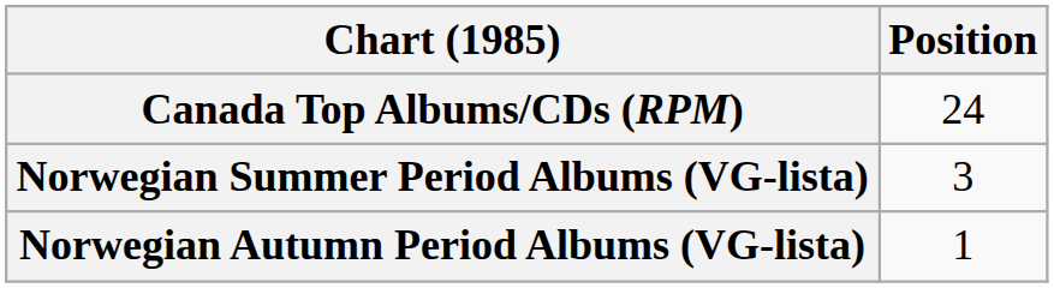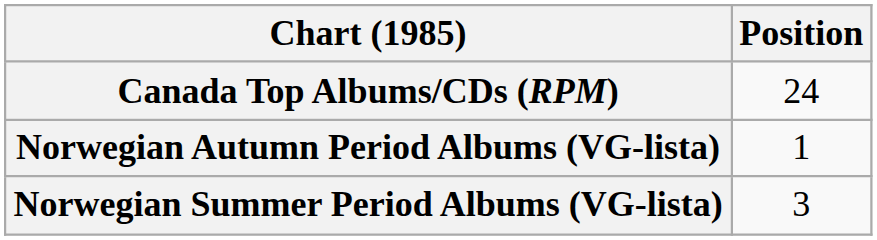 <table class="wikitable sortable plainrowheaders" style="text-align:center">
 <tr>
 <th scope="col">Chart (1985)</th>
 <th scope="col">Position</th>
 </tr>
 <tr>
 <th scope="row">Canada Top Albums/CDs (<em>RPM</em>)</th>
 <td>24</td>
 </tr>
 <tr>
+<th scope="row">Norwegian Autumn Period Albums (VG-lista)</th>
+<td>1</td>
+</tr>
+<tr>
 <th scope="row">Norwegian Summer Period Albums (VG-lista)</th>
 <td>3</td>
 </tr>
-<tr>
-<th scope="row">Norwegian Autumn Period Albums (VG-lista)</th>
-<td>1</td>
-</tr>
 </table>
